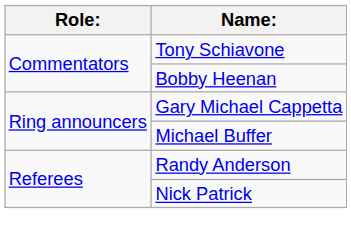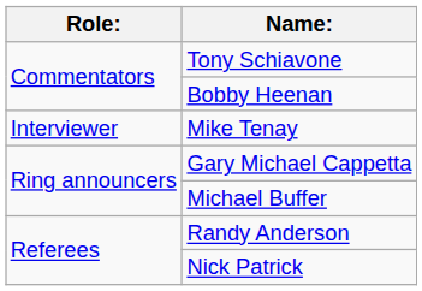 <table class=wikitable style="font-size:90%; margin: 0.5em 0 0.5em 1em; float: right; clear: right;">
 <tr>
 <th>Role:</th>
 <th>Name:</th>
 </tr>
 <tr>
 <td rowspan=2><a href='#'>Commentators</a></td>
 <td><a href='#'>Tony Schiavone</a></td>
 </tr>
 <tr>
 <td><a href='#'>Bobby Heenan</a></td>
+</tr>
+<tr>
+<td><a href='#'>Interviewer</a></td>
+<td><a href='#'>Mike Tenay</a></td>
 </tr>
 <tr>
 <td rowspan=2><a href='#'>Ring announcers</a></td>
 <td><a href='#'>Gary Michael Cappetta</a></td>
 </tr>
 <tr>
 <td><a href='#'>Michael Buffer</a></td>
 </tr>
 <tr>
 <td rowspan=2><a href='#'>Referees</a></td>
 <td><a href='#'>Randy Anderson</a></td>
 </tr>
 <tr>
 <td><a href='#'>Nick Patrick</a></td>
 </tr>
 </table>
